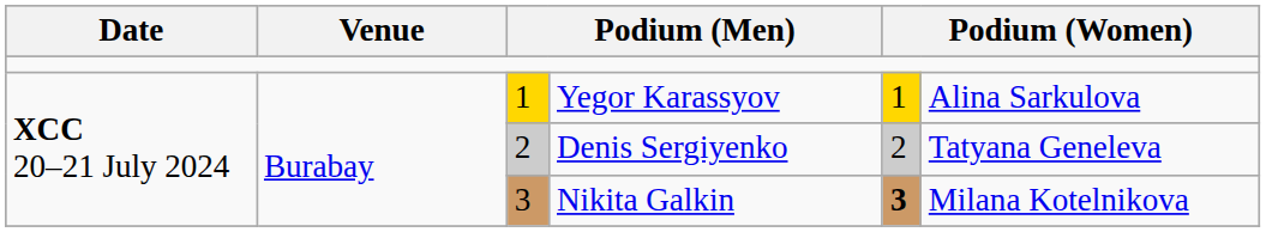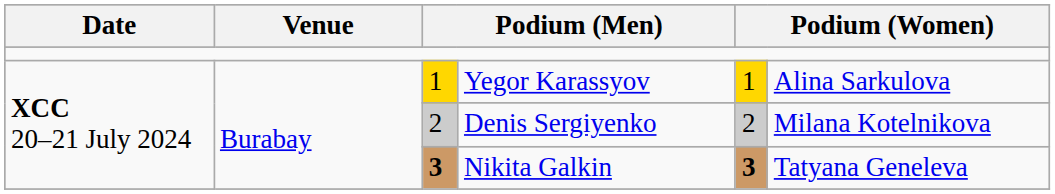 <table class="wikitable" width=70%>
 <tr>
 <th>Date</th>
 <th width=20%>Venue</th>
 <th colspan=2 width=30%>Podium (Men)</th>
 <th colspan=2 width=30%>Podium (Women)</th>
 </tr>
 <tr>
 <td colspan=6></td>
 </tr>
 <tr>
 <td rowspan=3><strong>XCC</strong> <br> 20–21 July 2024</td>
 <td rowspan=3><br><a href='#'>Burabay</a></td>
 <td bgcolor=FFD700>1</td>
 <td><a href='#'>Yegor Karassyov</a></td>
 <td bgcolor=FFD700>1</td>
 <td><a href='#'>Alina Sarkulova</a></td>
 </tr>
 <tr>
 <td bgcolor=CCCCCC>2</td>
 <td><a href='#'>Denis Sergiyenko</a></td>
 <td bgcolor=CCCCCC>2</td>
+<td><a href='#'>Milana Kotelnikova</a></td>
+</tr>
+<tr>
+<td bgcolor=CC9966><strong>3</strong></td>
+<td><a href='#'>Nikita Galkin</a></td>
+<td bgcolor=CC9966><strong>3</strong></td>
 <td><a href='#'>Tatyana Geneleva</a></td>
 </tr>
-<tr>
-<td bgcolor=CC9966>3</td>
-<td><a href='#'>Nikita Galkin</a></td>
-<td bgcolor=CC9966><strong>3</strong></td>
-<td><a href='#'>Milana Kotelnikova</a></td>
-</tr>
 </table>
